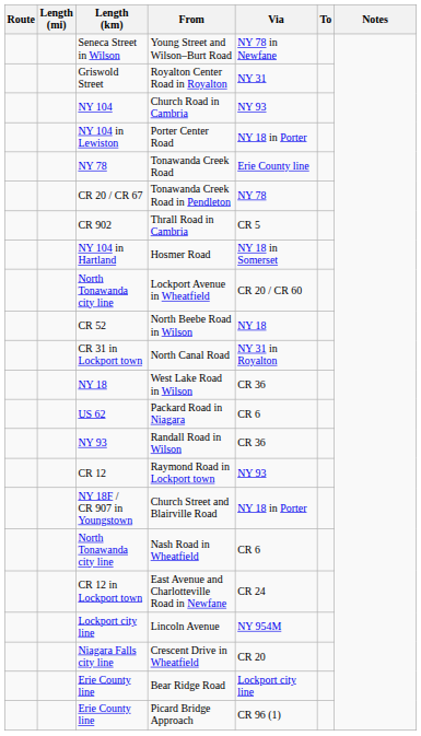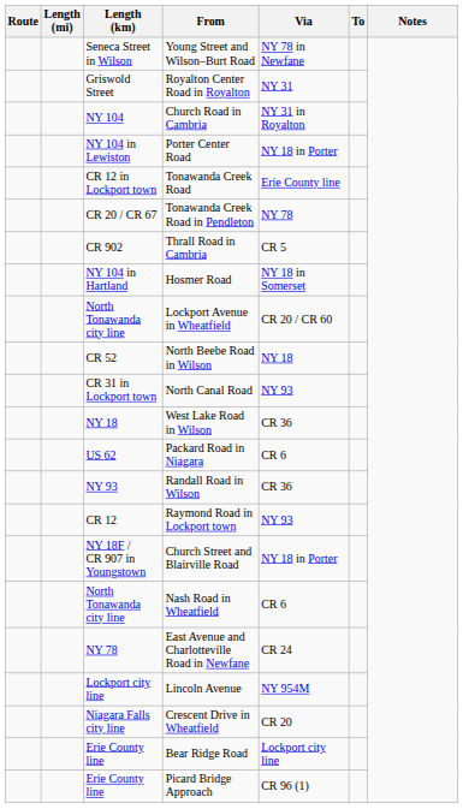 <table class="wikitable sortable">
 <tr>
 <th>Route</th>
 <th>Length<br>(mi)</th>
 <th>Length<br>(km)</th>
 <th class="unsortable">From</th>
 <th class="unsortable" width="20%">Via</th>
 <th class="unsortable">To</th>
 <th class="unsortable" width="20%">Notes</th>
 </tr>
 <tr>
 <td id="52"></td>
 <td></td>
 <td>Seneca Street in <a href='#'>Wilson</a></td>
 <td>Young Street and Wilson–Burt Road</td>
 <td><a href='#'>NY 78</a> in <a href='#'>Newfane</a></td>
 <td></td>
 </tr>
 <tr>
 <td id="55"></td>
 <td></td>
 <td>Griswold Street</td>
 <td>Royalton Center Road in <a href='#'>Royalton</a></td>
 <td><a href='#'>NY 31</a></td>
 <td></td>
 </tr>
 <tr>
 <td id="56"></td>
 <td></td>
 <td><a href='#'>NY 104</a></td>
 <td>Church Road in <a href='#'>Cambria</a></td>
-<td><a href='#'>NY 93</a></td>
+<td><a href='#'>NY 31</a> in <a href='#'>Royalton</a></td>
 <td></td>
 </tr>
 <tr>
 <td id="57"></td>
 <td></td>
 <td><a href='#'>NY 104</a> in <a href='#'>Lewiston</a></td>
 <td>Porter Center Road</td>
 <td><a href='#'>NY 18</a> in <a href='#'>Porter</a></td>
 <td></td>
 </tr>
 <tr>
 <td id="58"></td>
 <td></td>
-<td><a href='#'>NY 78</a></td>
+<td>CR 12 in <a href='#'>Lockport town</a></td>
 <td>Tonawanda Creek Road</td>
 <td><a href='#'>Erie County line</a></td>
 <td></td>
 </tr>
 <tr>
 <td id="60"></td>
 <td></td>
 <td>CR 20 / CR 67</td>
 <td>Tonawanda Creek Road in <a href='#'>Pendleton</a></td>
 <td><a href='#'>NY 78</a></td>
 <td></td>
 </tr>
 <tr>
 <td id="64"></td>
 <td></td>
 <td>CR 902</td>
 <td>Thrall Road in <a href='#'>Cambria</a></td>
 <td>CR 5</td>
 <td></td>
 </tr>
 <tr>
 <td id="65"></td>
 <td></td>
 <td><a href='#'>NY 104</a> in <a href='#'>Hartland</a></td>
 <td>Hosmer Road</td>
 <td><a href='#'>NY 18</a> in <a href='#'>Somerset</a></td>
 <td></td>
 </tr>
 <tr>
 <td id="67"></td>
 <td></td>
 <td><a href='#'>North Tonawanda city line</a></td>
 <td>Lockport Avenue in <a href='#'>Wheatfield</a></td>
 <td>CR 20 / CR 60</td>
 <td></td>
 </tr>
 <tr>
 <td id="76"></td>
 <td></td>
 <td>CR 52</td>
 <td>North Beebe Road in <a href='#'>Wilson</a></td>
 <td><a href='#'>NY 18</a></td>
 <td></td>
 </tr>
 <tr>
 <td id="77"></td>
 <td></td>
 <td>CR 31 in <a href='#'>Lockport town</a></td>
 <td>North Canal Road</td>
-<td><a href='#'>NY 31</a> in <a href='#'>Royalton</a></td>
+<td><a href='#'>NY 93</a></td>
 <td></td>
 </tr>
 <tr>
 <td id="78"></td>
 <td></td>
 <td><a href='#'>NY 18</a></td>
 <td>West Lake Road in <a href='#'>Wilson</a></td>
 <td>CR 36</td>
 <td></td>
 </tr>
 <tr>
 <td id="82"></td>
 <td></td>
 <td><a href='#'>US 62</a></td>
 <td>Packard Road in <a href='#'>Niagara</a></td>
 <td>CR 6</td>
 <td></td>
 </tr>
 <tr>
 <td id="83"></td>
 <td></td>
 <td><a href='#'>NY 93</a></td>
 <td>Randall Road in <a href='#'>Wilson</a></td>
 <td>CR 36</td>
 <td></td>
 </tr>
 <tr>
 <td id="85"></td>
 <td></td>
 <td>CR 12</td>
 <td>Raymond Road in <a href='#'>Lockport town</a></td>
 <td><a href='#'>NY 93</a></td>
 <td></td>
 </tr>
 <tr>
 <td id="86"></td>
 <td></td>
 <td><a href='#'>NY 18F</a> / CR 907 in <a href='#'>Youngstown</a></td>
 <td>Church Street and Blairville Road</td>
 <td><a href='#'>NY 18</a> in <a href='#'>Porter</a></td>
 <td></td>
 </tr>
 <tr>
 <td id="89"></td>
 <td></td>
 <td><a href='#'>North Tonawanda city line</a></td>
 <td>Nash Road in <a href='#'>Wheatfield</a></td>
 <td>CR 6</td>
 <td></td>
 </tr>
 <tr>
 <td id="91"></td>
 <td></td>
-<td>CR 12 in <a href='#'>Lockport town</a></td>
+<td><a href='#'>NY 78</a></td>
 <td>East Avenue and Charlotteville Road in <a href='#'>Newfane</a></td>
 <td>CR 24</td>
 <td></td>
 </tr>
 <tr>
 <td id="92"></td>
 <td></td>
 <td><a href='#'>Lockport city line</a></td>
 <td>Lincoln Avenue</td>
 <td><a href='#'>NY 954M</a></td>
 <td></td>
 </tr>
 <tr>
 <td id="93"></td>
 <td></td>
 <td><a href='#'>Niagara Falls city line</a></td>
 <td>Crescent Drive in <a href='#'>Wheatfield</a></td>
 <td>CR 20</td>
 <td></td>
 </tr>
 <tr>
 <td id="96-1"></td>
 <td></td>
 <td><a href='#'>Erie County line</a></td>
 <td>Bear Ridge Road</td>
 <td><a href='#'>Lockport city line</a></td>
 <td></td>
 </tr>
 <tr>
 <td id="96-2"></td>
 <td></td>
 <td><a href='#'>Erie County line</a></td>
 <td>Picard Bridge Approach</td>
 <td>CR 96 (1)</td>
 <td></td>
 </tr>
 </table>
